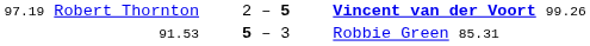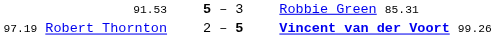 <table style="text-align:center">
 <tr>
 <th width=223></th>
 <th width=100></th>
 <th width=223></th>
 </tr>
 <tr>
+<td align=right><small><span>91.53</span></small> </td>
+<td><strong>5</strong> – 3</td>
+<td align=left> <a href='#'>Robbie Green</a> <small><span>85.31</span></small></td>
+</tr>
+<tr>
 <td align=right><small><span>97.19</span></small> <a href='#'>Robert Thornton</a> </td>
 <td>2 – <strong>5</strong></td>
 <td align=left> <strong><a href='#'>Vincent van der Voort</a></strong> <small><span>99.26</span></small></td>
 </tr>
-<tr>
-<td align=right><small><span>91.53</span></small> </td>
-<td><strong>5</strong> – 3</td>
-<td align=left> <a href='#'>Robbie Green</a> <small><span>85.31</span></small></td>
-</tr>
 </table>
